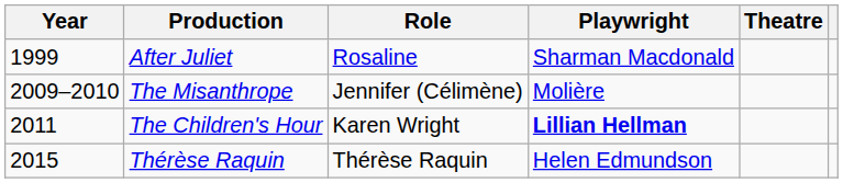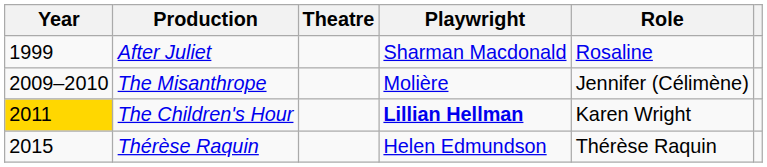 <table class="wikitable sortable">
 <tr>
 <th scope="col">Year</th>
 <th scope="col">Production</th>
+<th scope="col">Theatre</th>
+<th scope="col">Playwright</th>
 <th scope="col">Role</th>
-<th scope="col">Playwright</th>
-<th scope="col">Theatre</th>
 <th scope="col" class="unsortable"></th>
 </tr>
 <tr>
 <td>1999</td>
 <td><em><a href='#'>After Juliet</a></em></td>
+<td></td>
+<td><a href='#'>Sharman Macdonald</a></td>
 <td><a href='#'>Rosaline</a></td>
-<td><a href='#'>Sharman Macdonald</a></td>
-<td></td>
 <td></td>
 </tr>
 <tr>
 <td>2009–2010</td>
 <td><em><a href='#'>The Misanthrope</a></em></td>
+<td></td>
+<td><a href='#'>Molière</a></td>
 <td>Jennifer (Célimène)</td>
-<td><a href='#'>Molière</a></td>
-<td></td>
 <td></td>
 </tr>
 <tr>
-<td>2011</td>
+<td style="background: gold;">2011</td>
 <td><em><a href='#'>The Children's Hour</a></em></td>
+<td></td>
+<td><strong><a href='#'>Lillian Hellman</a></strong></td>
 <td>Karen Wright</td>
-<td><strong><a href='#'>Lillian Hellman</a></strong></td>
-<td></td>
 <td></td>
 </tr>
 <tr>
 <td>2015</td>
 <td><em><a href='#'>Thérèse Raquin</a></em></td>
+<td></td>
+<td><a href='#'>Helen Edmundson</a></td>
 <td>Thérèse Raquin</td>
-<td><a href='#'>Helen Edmundson</a></td>
-<td></td>
 <td></td>
 </tr>
 </table>
